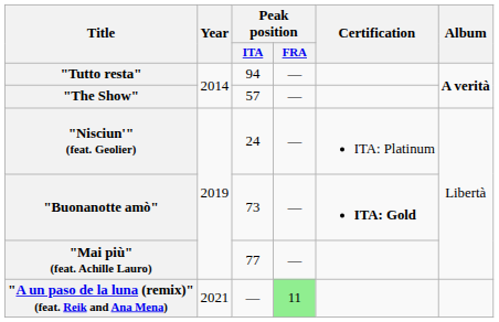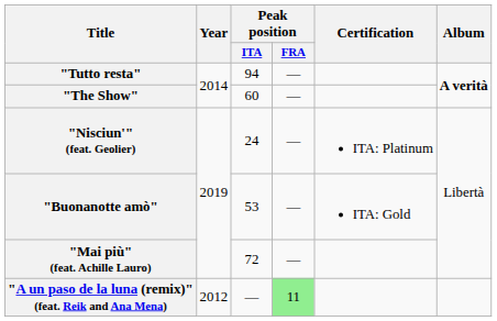 <table class="wikitable plainrowheaders" style="text-align:center">
 <tr>
 <th rowspan="2">Title</th>
 <th rowspan="2">Year</th>
 <th colspan="2">Peak position</th>
 <th rowspan="2">Certification</th>
 <th rowspan="2">Album</th>
 </tr>
 <tr>
 <th style="width:3em;font-size:85%"><a href='#'>ITA</a><br></th>
 <th style="width:3em;font-size:85%"><a href='#'>FRA</a><br></th>
 </tr>
 <tr>
 <th scope="row">"Tutto resta"</th>
 <td rowspan="2">2014</td>
 <td>94</td>
 <td>—</td>
 <td align="left"></td>
 <td rowspan="2"><strong>A verità<em></td>
 </tr>
 <tr>
 <th scope="row">"The Show"</th>
-<td>57</td>
+<td>60</td>
 <td>—</td>
 <td align="left"></td>
 </tr>
 <tr>
 <th scope="row">"Nisciun'"<br><small>(feat. Geolier)</small></th>
 <td rowspan="3">2019</td>
 <td>24</td>
 <td>—</td>
 <td align="left"><br><ul><li>ITA: Platinum</li></ul></td>
 <td rowspan="3"></em>Libertà<em></td>
 </tr>
 <tr>
 <th scope="row">"Buonanotte amò"</th>
-<td>73</td>
+<td>53</td>
 <td>—</td>
-<td align="left"><strong><br><ul><li>ITA: Gold</li></ul></strong></td>
+<td align="left"><br><ul><li>ITA: Gold</li></ul></td>
 </tr>
 <tr>
 <th scope="row">"Mai più"<br> <small>(feat. Achille Lauro)</small></th>
-<td>77</td>
+<td>72</td>
 <td>—</td>
 <td align="left"></td>
 </tr>
 <tr>
 <th scope="row">"<a href='#'>A un paso de la luna</a> (remix)" <br> <small>(feat. <a href='#'>Reik</a> and <a href='#'>Ana Mena</a>)<br></small></th>
-<td>2021</td>
+<td>2012</td>
 <td>—</td>
 <td style="background: lightgreen;">11</td>
 <td align="left"></td>
 <td></td>
 </tr>
 </table>
